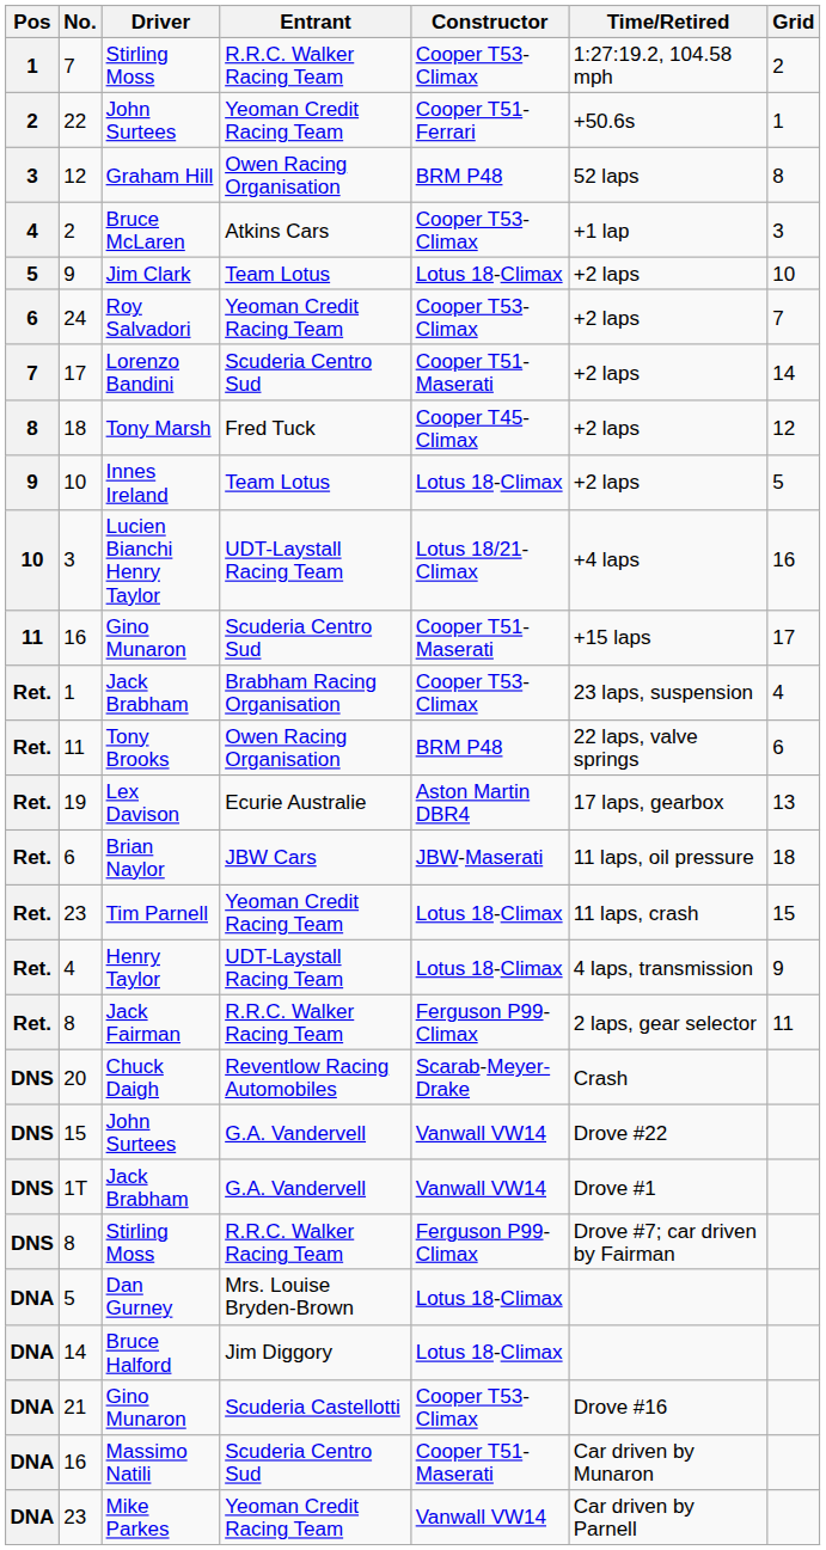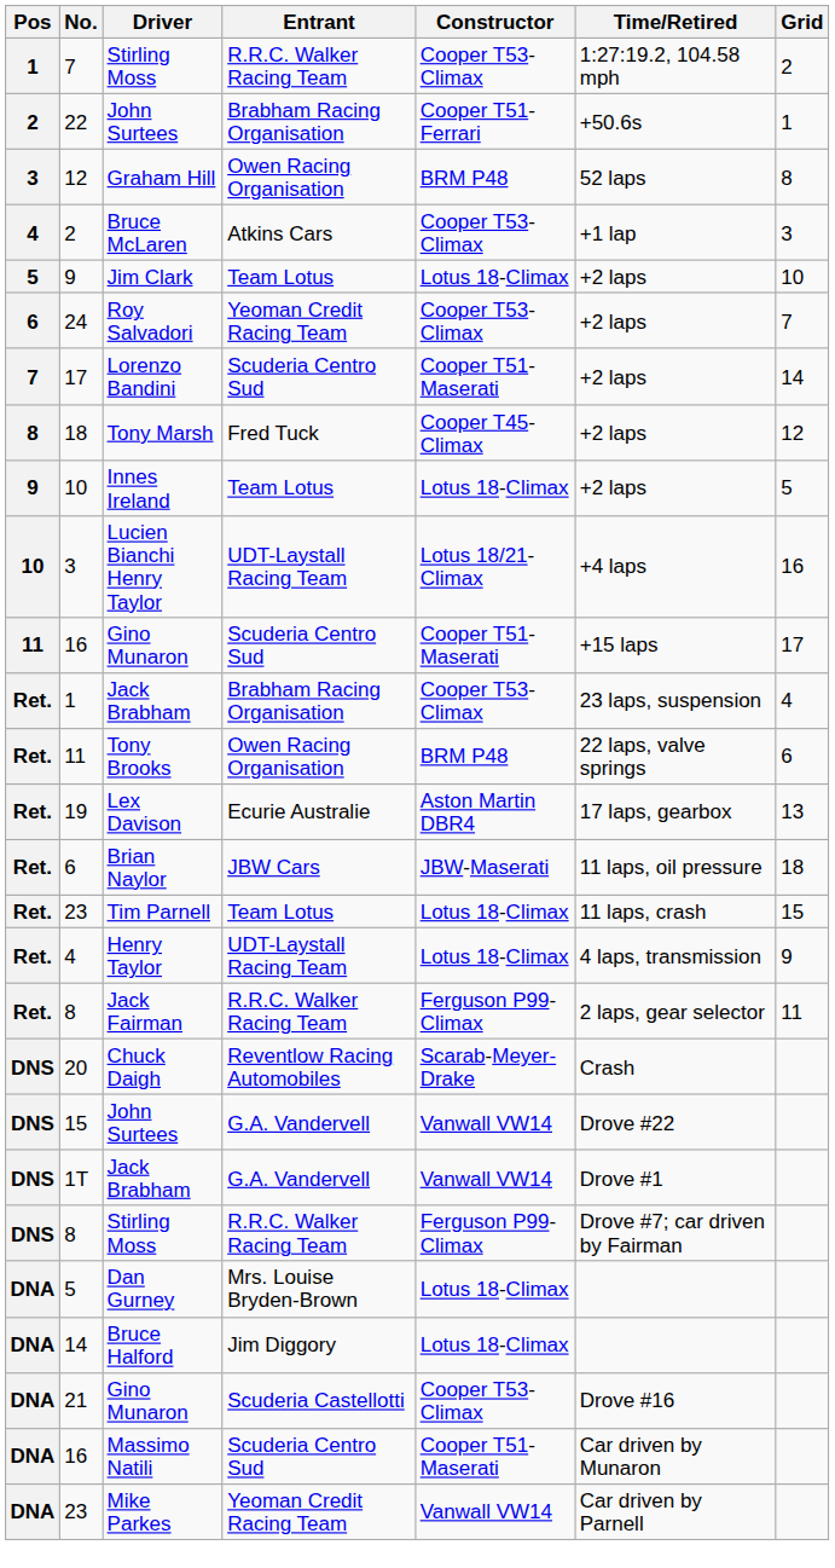 <table class="wikitable" style="font-size: 95%;">
 <tr>
 <th>Pos</th>
 <th>No.</th>
 <th>Driver</th>
 <th>Entrant</th>
 <th>Constructor</th>
 <th>Time/Retired</th>
 <th>Grid</th>
 </tr>
 <tr>
 <th>1</th>
 <td>7</td>
 <td> <a href='#'>Stirling Moss</a></td>
 <td><a href='#'>R.R.C. Walker Racing Team</a></td>
 <td><a href='#'>Cooper T53</a>-<a href='#'>Climax</a></td>
 <td>1:27:19.2, 104.58 mph</td>
 <td>2</td>
 </tr>
 <tr>
 <th>2</th>
 <td>22</td>
 <td> <a href='#'>John Surtees</a></td>
-<td><a href='#'>Yeoman Credit Racing Team</a></td>
+<td><a href='#'>Brabham Racing Organisation</a></td>
 <td><a href='#'>Cooper T51</a>-<a href='#'>Ferrari</a></td>
 <td>+50.6s</td>
 <td>1</td>
 </tr>
 <tr>
 <th>3</th>
 <td>12</td>
 <td> <a href='#'>Graham Hill</a></td>
 <td><a href='#'>Owen Racing Organisation</a></td>
 <td><a href='#'>BRM P48</a></td>
 <td>52 laps</td>
 <td>8</td>
 </tr>
 <tr>
 <th>4</th>
 <td>2</td>
 <td> <a href='#'>Bruce McLaren</a></td>
 <td>Atkins Cars</td>
 <td><a href='#'>Cooper T53</a>-<a href='#'>Climax</a></td>
 <td>+1 lap</td>
 <td>3</td>
 </tr>
 <tr>
 <th>5</th>
 <td>9</td>
 <td> <a href='#'>Jim Clark</a></td>
 <td><a href='#'>Team Lotus</a></td>
 <td><a href='#'>Lotus 18</a>-<a href='#'>Climax</a></td>
 <td>+2 laps</td>
 <td>10</td>
 </tr>
 <tr>
 <th>6</th>
 <td>24</td>
 <td> <a href='#'>Roy Salvadori</a></td>
 <td><a href='#'>Yeoman Credit Racing Team</a></td>
 <td><a href='#'>Cooper T53</a>-<a href='#'>Climax</a></td>
 <td>+2 laps</td>
 <td>7</td>
 </tr>
 <tr>
 <th>7</th>
 <td>17</td>
 <td> <a href='#'>Lorenzo Bandini</a></td>
 <td><a href='#'>Scuderia Centro Sud</a></td>
 <td><a href='#'>Cooper T51</a>-<a href='#'>Maserati</a></td>
 <td>+2 laps</td>
 <td>14</td>
 </tr>
 <tr>
 <th>8</th>
 <td>18</td>
 <td> <a href='#'>Tony Marsh</a></td>
 <td>Fred Tuck</td>
 <td><a href='#'>Cooper T45</a>-<a href='#'>Climax</a></td>
 <td>+2 laps</td>
 <td>12</td>
 </tr>
 <tr>
 <th>9</th>
 <td>10</td>
 <td> <a href='#'>Innes Ireland</a></td>
 <td><a href='#'>Team Lotus</a></td>
 <td><a href='#'>Lotus 18</a>-<a href='#'>Climax</a></td>
 <td>+2 laps</td>
 <td>5</td>
 </tr>
 <tr>
 <th>10</th>
 <td>3</td>
 <td> <a href='#'>Lucien Bianchi</a><br> <a href='#'>Henry Taylor</a></td>
 <td><a href='#'>UDT-Laystall Racing Team</a></td>
 <td><a href='#'>Lotus 18/21</a>-<a href='#'>Climax</a></td>
 <td>+4 laps</td>
 <td>16</td>
 </tr>
 <tr>
 <th>11</th>
 <td>16</td>
 <td> <a href='#'>Gino Munaron</a></td>
 <td><a href='#'>Scuderia Centro Sud</a></td>
 <td><a href='#'>Cooper T51</a>-<a href='#'>Maserati</a></td>
 <td>+15 laps</td>
 <td>17</td>
 </tr>
 <tr>
 <th>Ret.</th>
 <td>1</td>
 <td> <a href='#'>Jack Brabham</a></td>
 <td><a href='#'>Brabham Racing Organisation</a></td>
 <td><a href='#'>Cooper T53</a>-<a href='#'>Climax</a></td>
 <td>23 laps, suspension</td>
 <td>4</td>
 </tr>
 <tr>
 <th>Ret.</th>
 <td>11</td>
 <td> <a href='#'>Tony Brooks</a></td>
 <td><a href='#'>Owen Racing Organisation</a></td>
 <td><a href='#'>BRM P48</a></td>
 <td>22 laps, valve springs</td>
 <td>6</td>
 </tr>
 <tr>
 <th>Ret.</th>
 <td>19</td>
 <td> <a href='#'>Lex Davison</a></td>
 <td>Ecurie Australie</td>
 <td><a href='#'>Aston Martin DBR4</a></td>
 <td>17 laps, gearbox</td>
 <td>13</td>
 </tr>
 <tr>
 <th>Ret.</th>
 <td>6</td>
 <td> <a href='#'>Brian Naylor</a></td>
 <td><a href='#'>JBW Cars</a></td>
 <td><a href='#'>JBW</a>-<a href='#'>Maserati</a></td>
 <td>11 laps, oil pressure</td>
 <td>18</td>
 </tr>
 <tr>
 <th>Ret.</th>
 <td>23</td>
 <td> <a href='#'>Tim Parnell</a></td>
-<td><a href='#'>Yeoman Credit Racing Team</a></td>
+<td><a href='#'>Team Lotus</a></td>
 <td><a href='#'>Lotus 18</a>-<a href='#'>Climax</a></td>
 <td>11 laps, crash</td>
 <td>15</td>
 </tr>
 <tr>
 <th>Ret.</th>
 <td>4</td>
 <td> <a href='#'>Henry Taylor</a></td>
 <td><a href='#'>UDT-Laystall Racing Team</a></td>
 <td><a href='#'>Lotus 18</a>-<a href='#'>Climax</a></td>
 <td>4 laps, transmission</td>
 <td>9</td>
 </tr>
 <tr>
 <th>Ret.</th>
 <td>8</td>
 <td> <a href='#'>Jack Fairman</a></td>
 <td><a href='#'>R.R.C. Walker Racing Team</a></td>
 <td><a href='#'>Ferguson P99</a>-<a href='#'>Climax</a></td>
 <td>2 laps, gear selector</td>
 <td>11</td>
 </tr>
 <tr>
 <th>DNS</th>
 <td>20</td>
 <td> <a href='#'>Chuck Daigh</a></td>
 <td><a href='#'>Reventlow Racing Automobiles</a></td>
 <td><a href='#'>Scarab</a>-<a href='#'>Meyer-Drake</a></td>
 <td>Crash</td>
 <td></td>
 </tr>
 <tr>
 <th>DNS</th>
 <td>15</td>
 <td> <a href='#'>John Surtees</a></td>
 <td><a href='#'>G.A. Vandervell</a></td>
 <td><a href='#'>Vanwall VW14</a></td>
 <td>Drove #22</td>
 <td></td>
 </tr>
 <tr>
 <th>DNS</th>
 <td>1T</td>
 <td> <a href='#'>Jack Brabham</a></td>
 <td><a href='#'>G.A. Vandervell</a></td>
 <td><a href='#'>Vanwall VW14</a></td>
 <td>Drove #1</td>
 <td></td>
 </tr>
 <tr>
 <th>DNS</th>
 <td>8</td>
 <td> <a href='#'>Stirling Moss</a></td>
 <td><a href='#'>R.R.C. Walker Racing Team</a></td>
 <td><a href='#'>Ferguson P99</a>-<a href='#'>Climax</a></td>
 <td>Drove #7; car driven by Fairman</td>
 <td></td>
 </tr>
 <tr>
 <th>DNA</th>
 <td>5</td>
 <td> <a href='#'>Dan Gurney</a></td>
 <td>Mrs. Louise Bryden-Brown</td>
 <td><a href='#'>Lotus 18</a>-<a href='#'>Climax</a></td>
 <td></td>
 <td></td>
 </tr>
 <tr>
 <th>DNA</th>
 <td>14</td>
 <td> <a href='#'>Bruce Halford</a></td>
 <td>Jim Diggory</td>
 <td><a href='#'>Lotus 18</a>-<a href='#'>Climax</a></td>
 <td></td>
 <td></td>
 </tr>
 <tr>
 <th>DNA</th>
 <td>21</td>
 <td> <a href='#'>Gino Munaron</a></td>
 <td><a href='#'>Scuderia Castellotti</a></td>
 <td><a href='#'>Cooper T53</a>-<a href='#'>Climax</a></td>
 <td>Drove #16</td>
 <td></td>
 </tr>
 <tr>
 <th>DNA</th>
 <td>16</td>
 <td> <a href='#'>Massimo Natili</a></td>
 <td><a href='#'>Scuderia Centro Sud</a></td>
 <td><a href='#'>Cooper T51</a>-<a href='#'>Maserati</a></td>
 <td>Car driven by Munaron</td>
 <td></td>
 </tr>
 <tr>
 <th>DNA</th>
 <td>23</td>
 <td> <a href='#'>Mike Parkes</a></td>
 <td><a href='#'>Yeoman Credit Racing Team</a></td>
 <td><a href='#'>Vanwall VW14</a></td>
 <td>Car driven by Parnell</td>
 <td></td>
 </tr>
 <tr>
 </tr>
 </table>
